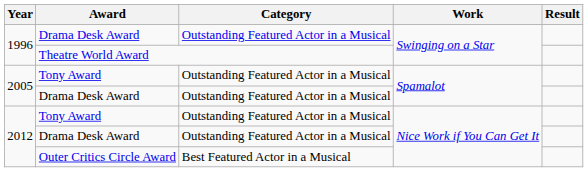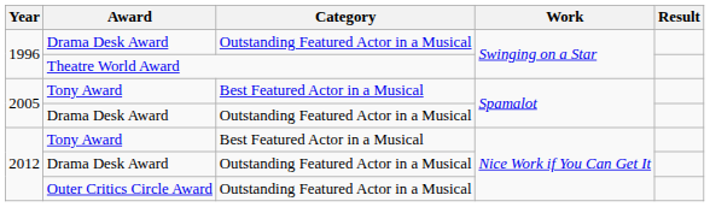 <table class="wikitable">
 <tr>
 <th>Year</th>
 <th>Award</th>
 <th>Category</th>
 <th>Work</th>
 <th>Result</th>
 </tr>
 <tr>
 <td rowspan="2">1996</td>
 <td><a href='#'>Drama Desk Award</a></td>
 <td><a href='#'>Outstanding Featured Actor in a Musical</a></td>
 <td rowspan="2"><em><a href='#'>Swinging on a Star</a></em></td>
 <td></td>
 </tr>
 <tr>
 <td colspan="2"><a href='#'>Theatre World Award</a></td>
 <td></td>
 </tr>
 <tr>
 <td rowspan="2">2005</td>
 <td><a href='#'>Tony Award</a></td>
-<td>Outstanding Featured Actor in a Musical</td>
+<td><a href='#'>Best Featured Actor in a Musical</a></td>
 <td rowspan="2"><em><a href='#'>Spamalot</a></em></td>
 <td></td>
 </tr>
 <tr>
 <td>Drama Desk Award</td>
 <td>Outstanding Featured Actor in a Musical</td>
 <td></td>
 </tr>
 <tr>
 <td rowspan="3">2012</td>
 <td><a href='#'>Tony Award</a></td>
-<td>Outstanding Featured Actor in a Musical</td>
+<td>Best Featured Actor in a Musical</td>
 <td rowspan="3"><em><a href='#'>Nice Work if You Can Get It</a></em></td>
 <td></td>
 </tr>
 <tr>
 <td>Drama Desk Award</td>
 <td>Outstanding Featured Actor in a Musical</td>
 <td></td>
 </tr>
 <tr>
 <td><a href='#'>Outer Critics Circle Award</a></td>
-<td>Best Featured Actor in a Musical</td>
+<td>Outstanding Featured Actor in a Musical</td>
 <td></td>
 </tr>
 </table>
